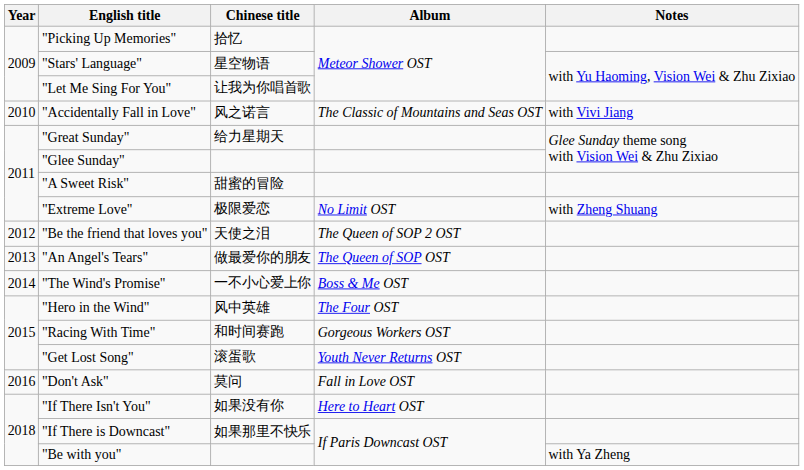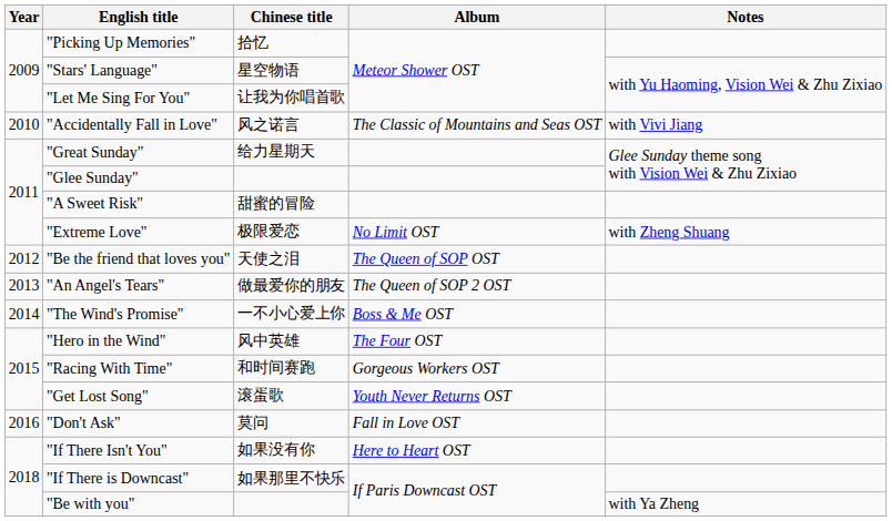 <table class="wikitable sortable">
 <tr>
 <th>Year</th>
 <th>English title</th>
 <th>Chinese title</th>
 <th>Album</th>
 <th>Notes</th>
 </tr>
 <tr>
 <td rowspan=3>2009</td>
 <td>"Picking Up Memories"</td>
 <td>拾忆</td>
 <td rowspan=3><em><a href='#'>Meteor Shower</a> OST</em></td>
 <td></td>
 </tr>
 <tr>
 <td>"Stars' Language"</td>
 <td>星空物语</td>
 <td rowspan=2>with <a href='#'>Yu Haoming</a>, <a href='#'>Vision Wei</a> & Zhu Zixiao</td>
 </tr>
 <tr>
 <td>"Let Me Sing For You"</td>
 <td>让我为你唱首歌</td>
 </tr>
 <tr>
 <td>2010</td>
 <td>"Accidentally Fall in Love"</td>
 <td>风之诺言</td>
 <td><em>The Classic of Mountains and Seas OST</em></td>
 <td>with <a href='#'>Vivi Jiang</a></td>
 </tr>
 <tr>
 <td rowspan=4>2011</td>
 <td>"Great Sunday"</td>
 <td>给力星期天</td>
 <td></td>
 <td rowspan=2><em>Glee Sunday</em> theme song<br>with <a href='#'>Vision Wei</a> & Zhu Zixiao</td>
 </tr>
 <tr>
 <td>"Glee Sunday"</td>
 <td></td>
 <td></td>
 </tr>
 <tr>
 <td>"A Sweet Risk"</td>
 <td>甜蜜的冒险</td>
 <td></td>
 <td></td>
 </tr>
 <tr>
 <td>"Extreme Love"</td>
 <td>极限爱恋</td>
 <td><em><a href='#'>No Limit</a> OST </em></td>
 <td>with <a href='#'>Zheng Shuang</a></td>
 </tr>
 <tr>
 <td>2012</td>
 <td>"Be the friend that loves you"</td>
 <td>天使之泪</td>
-<td><em>The Queen of SOP 2 OST</em></td>
+<td><em><a href='#'>The Queen of SOP</a> OST</em></td>
 <td></td>
 </tr>
 <tr>
 <td>2013</td>
 <td>"An Angel's Tears"</td>
 <td>做最爱你的朋友</td>
-<td><em><a href='#'>The Queen of SOP</a> OST</em></td>
+<td><em>The Queen of SOP 2 OST</em></td>
 <td></td>
 </tr>
 <tr>
 <td>2014</td>
 <td>"The Wind's Promise"</td>
 <td>一不小心爱上你</td>
 <td><em><a href='#'>Boss & Me</a> OST</em></td>
 <td></td>
 </tr>
 <tr>
 <td rowspan=3>2015</td>
 <td>"Hero in the Wind"</td>
 <td>风中英雄</td>
 <td><em><a href='#'>The Four</a> OST</em></td>
 <td></td>
 </tr>
 <tr>
 <td>"Racing With Time"</td>
 <td>和时间赛跑</td>
 <td><em>Gorgeous Workers OST</em></td>
 <td></td>
 </tr>
 <tr>
 <td>"Get Lost Song"</td>
 <td>滚蛋歌</td>
 <td><em><a href='#'>Youth Never Returns</a> OST</em></td>
 <td></td>
 </tr>
 <tr>
 <td>2016</td>
 <td>"Don't Ask"</td>
 <td>莫问</td>
 <td><em>Fall in Love OST</em></td>
 <td></td>
 </tr>
 <tr>
 <td rowspan=3>2018</td>
 <td>"If There Isn't You"</td>
 <td>如果没有你</td>
 <td><em><a href='#'>Here to Heart</a> OST</em></td>
 <td></td>
 </tr>
 <tr>
 <td>"If There is Downcast"</td>
 <td>如果那里不快乐</td>
 <td rowspan=2><em>If Paris Downcast OST</em></td>
 <td></td>
 </tr>
 <tr>
 <td>"Be with you"</td>
 <td></td>
 <td>with Ya Zheng</td>
 </tr>
 </table>
